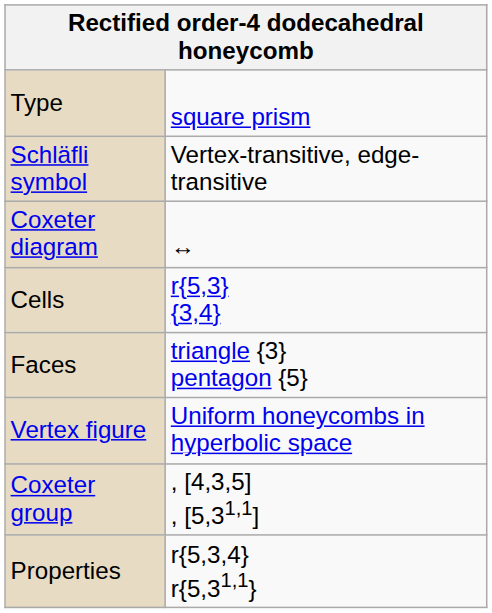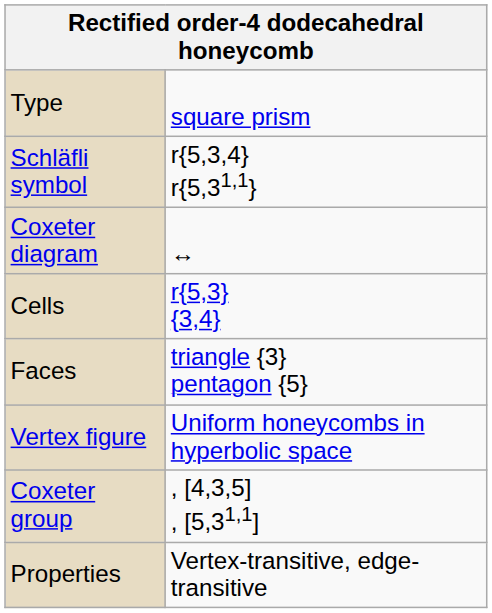 <table class="wikitable" align="right" style="margin-left:10px" width="320">
 <tr>
 <th bgcolor=#e7dcc3 colspan=2>Rectified order-4 dodecahedral honeycomb<br></th>
 </tr>
 <tr>
 <td bgcolor=#e7dcc3>Type</td>
 <td><br><a href='#'>square prism</a></td>
 </tr>
 <tr>
 <td bgcolor=#e7dcc3><a href='#'>Schläfli symbol</a></td>
-<td>Vertex-transitive, edge-transitive</td>
+<td>r{5,3,4}<br>r{5,3<sup>1,1</sup>}</td>
 </tr>
 <tr>
 <td bgcolor=#e7dcc3><a href='#'>Coxeter diagram</a></td>
 <td><br> ↔ </td>
 </tr>
 <tr>
 <td bgcolor=#e7dcc3>Cells</td>
 <td><a href='#'>r{5,3}</a> <br><a href='#'>{3,4}</a> </td>
 </tr>
 <tr>
 <td bgcolor=#e7dcc3>Faces</td>
 <td><a href='#'>triangle</a> {3}<br><a href='#'>pentagon</a> {5}</td>
 </tr>
 <tr>
 <td bgcolor=#e7dcc3><a href='#'>Vertex figure</a></td>
 <td><a href='#'>Uniform honeycombs in hyperbolic space</a></td>
 </tr>
 <tr>
 <td bgcolor=#e7dcc3><a href='#'>Coxeter group</a></td>
 <td>, [4,3,5]<br>, [5,3<sup>1,1</sup>]</td>
 </tr>
 <tr>
 <td bgcolor=#e7dcc3>Properties</td>
-<td>r{5,3,4}<br>r{5,3<sup>1,1</sup>}</td>
+<td>Vertex-transitive, edge-transitive</td>
 </tr>
 </table>
